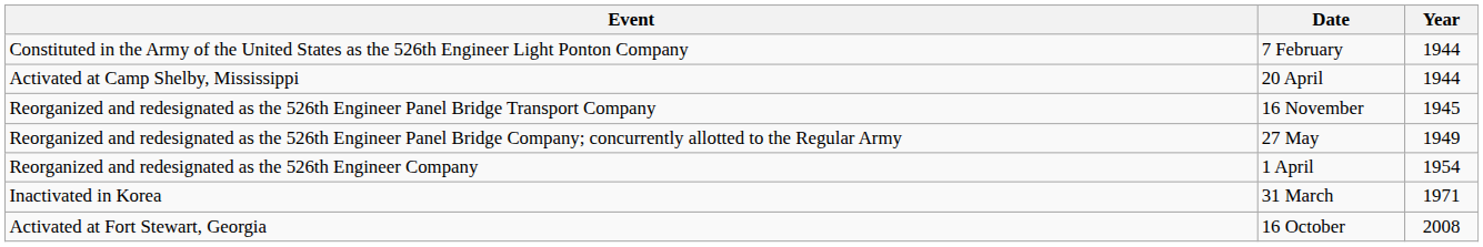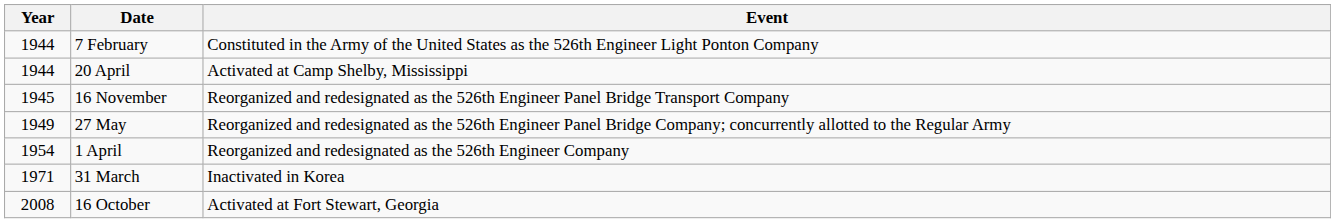 <table class="wikitable" style="width:100%;">
 <tr>
+<th style="width:5%">Year</th>
+<th style="width:10%">Date</th>
 <th>Event</th>
-<th style="width:10%">Date</th>
-<th style="width:5%">Year</th>
 </tr>
 <tr>
+<td align="center">1944</td>
+<td>7 February</td>
 <td>Constituted in the Army of the United States as the 526th Engineer Light Ponton Company</td>
-<td>7 February</td>
-<td align="center">1944</td>
 </tr>
 <tr>
+<td align="center">1944</td>
+<td>20 April</td>
 <td>Activated at Camp Shelby, Mississippi</td>
-<td>20 April</td>
-<td align="center">1944</td>
 </tr>
 <tr>
+<td align="center">1945</td>
+<td>16 November</td>
 <td>Reorganized and redesignated as the 526th Engineer Panel Bridge Transport Company</td>
-<td>16 November</td>
-<td align="center">1945</td>
 </tr>
 <tr>
+<td align="center">1949</td>
+<td>27 May</td>
 <td>Reorganized and redesignated as the 526th Engineer Panel Bridge Company; concurrently allotted to the Regular Army</td>
-<td>27 May</td>
-<td align="center">1949</td>
 </tr>
 <tr>
+<td align="center">1954</td>
+<td>1 April</td>
 <td>Reorganized and redesignated as the 526th Engineer Company</td>
-<td>1 April</td>
-<td align="center">1954</td>
 </tr>
 <tr>
+<td align="center">1971</td>
+<td>31 March</td>
 <td>Inactivated in Korea</td>
-<td>31 March</td>
-<td align="center">1971</td>
 </tr>
 <tr>
+<td align="center">2008</td>
+<td>16 October</td>
 <td>Activated at Fort Stewart, Georgia</td>
-<td>16 October</td>
-<td align="center">2008</td>
 </tr>
 </table>
